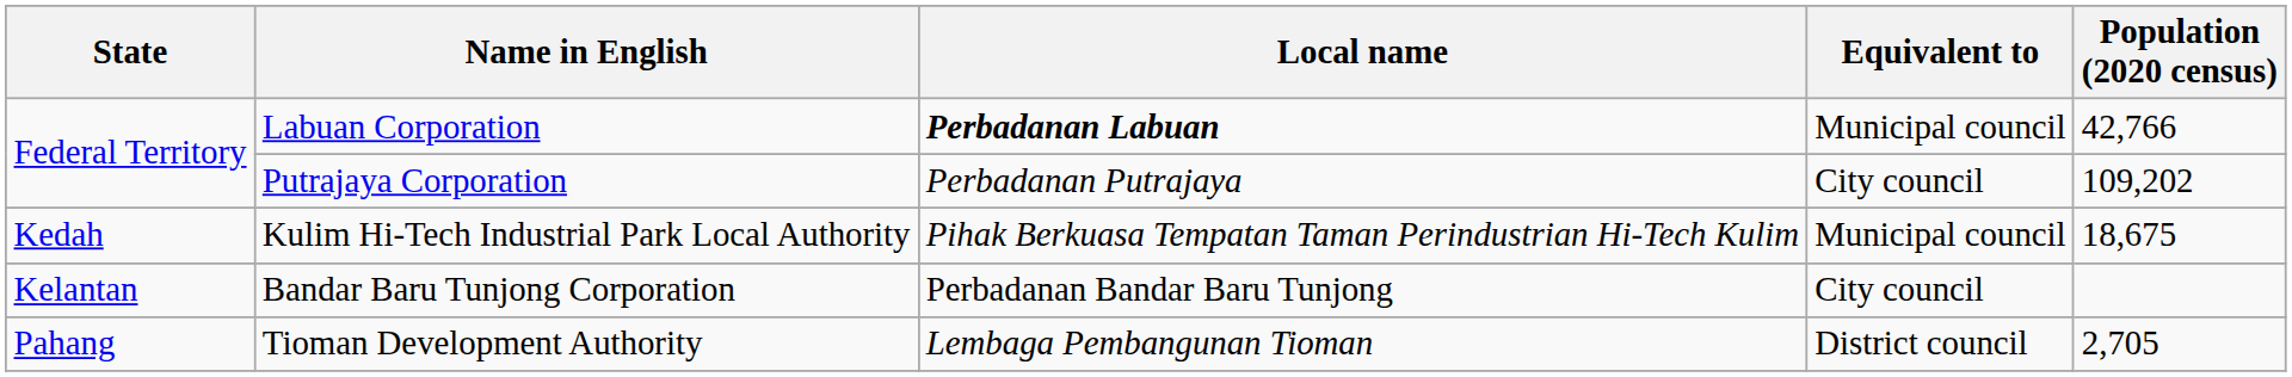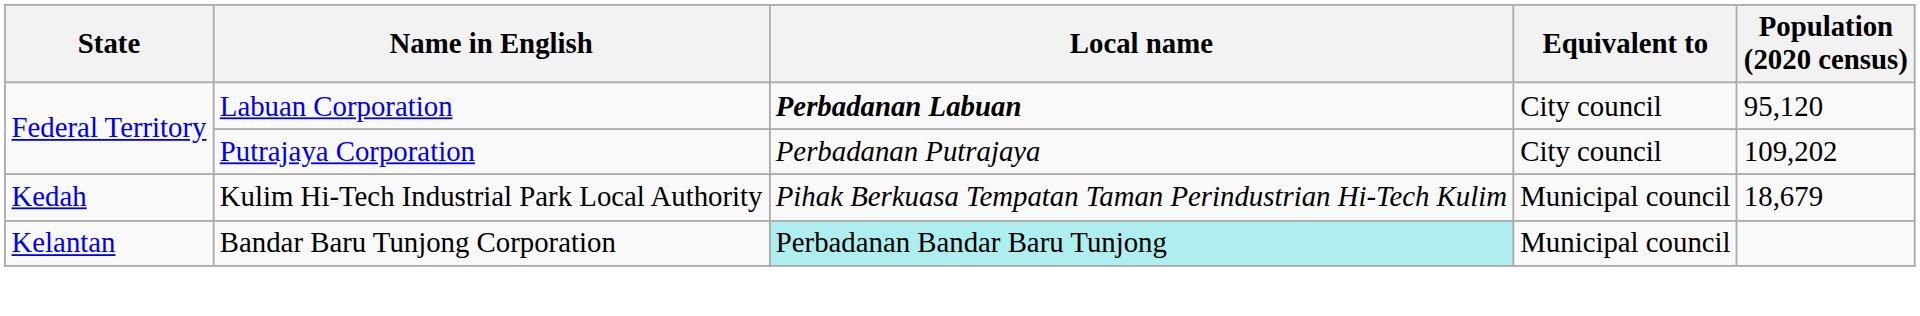 <table class="wikitable sortable">
 <tr>
 <th>State</th>
 <th>Name in English</th>
 <th>Local name</th>
 <th>Equivalent to</th>
 <th>Population<br>(2020 census)</th>
 </tr>
 <tr>
 <td rowspan="2"><a href='#'>Federal Territory</a></td>
 <td><a href='#'>Labuan Corporation</a></td>
 <td><strong><em>Perbadanan Labuan</em></strong></td>
-<td>Municipal council</td>
-<td>42,766</td>
+<td>City council</td>
+<td>95,120</td>
 </tr>
 <tr>
 <td><a href='#'>Putrajaya Corporation</a></td>
 <td><em>Perbadanan Putrajaya</em></td>
 <td>City council</td>
 <td>109,202</td>
 </tr>
 <tr>
 <td><a href='#'>Kedah</a></td>
 <td>Kulim Hi-Tech Industrial Park Local Authority</td>
 <td><em>Pihak Berkuasa Tempatan Taman Perindustrian Hi-Tech Kulim</em></td>
 <td>Municipal council</td>
-<td>18,675</td>
+<td>18,679</td>
 </tr>
 <tr>
 <td><a href='#'>Kelantan</a></td>
 <td>Bandar Baru Tunjong Corporation</td>
-<td>Perbadanan Bandar Baru Tunjong</td>
-<td>City council</td>
+<td style="background: paleturquoise;">Perbadanan Bandar Baru Tunjong</td>
+<td>Municipal council</td>
 <td></td>
 </tr>
-<tr>
-<td><a href='#'>Pahang</a></td>
-<td>Tioman Development Authority</td>
-<td><em>Lembaga Pembangunan Tioman</em></td>
-<td>District council</td>
-<td>2,705</td>
-</tr>
 </table>
